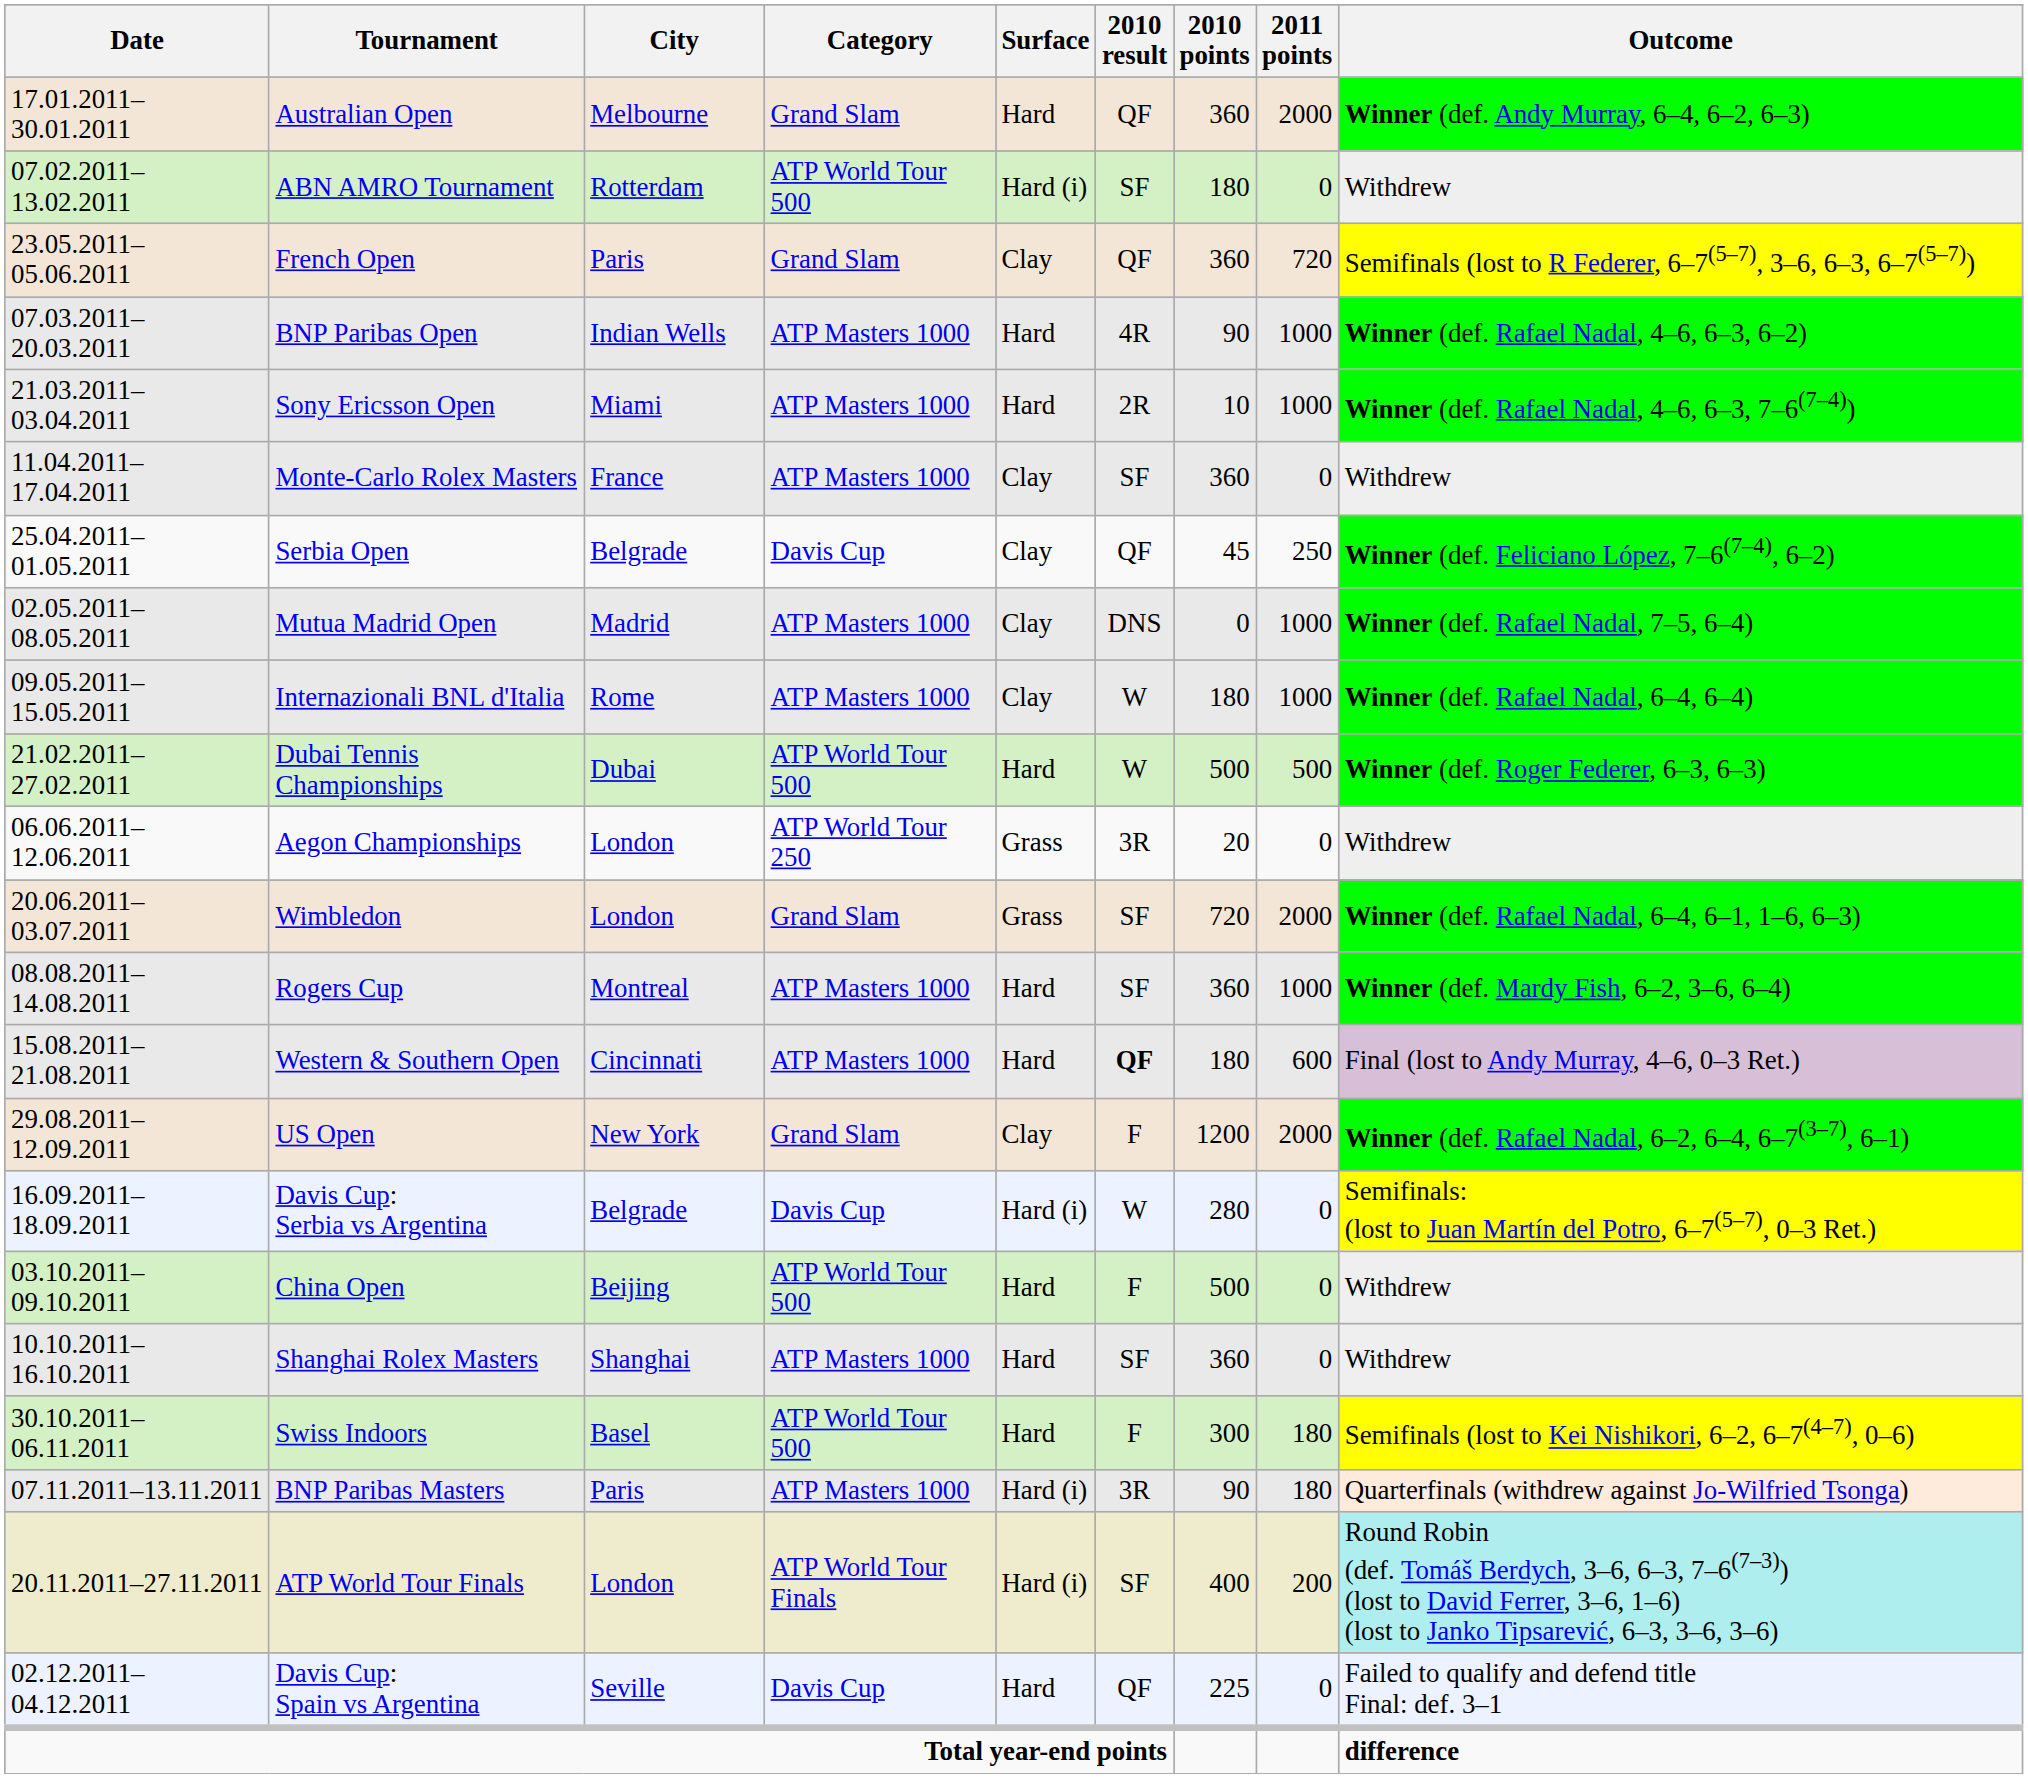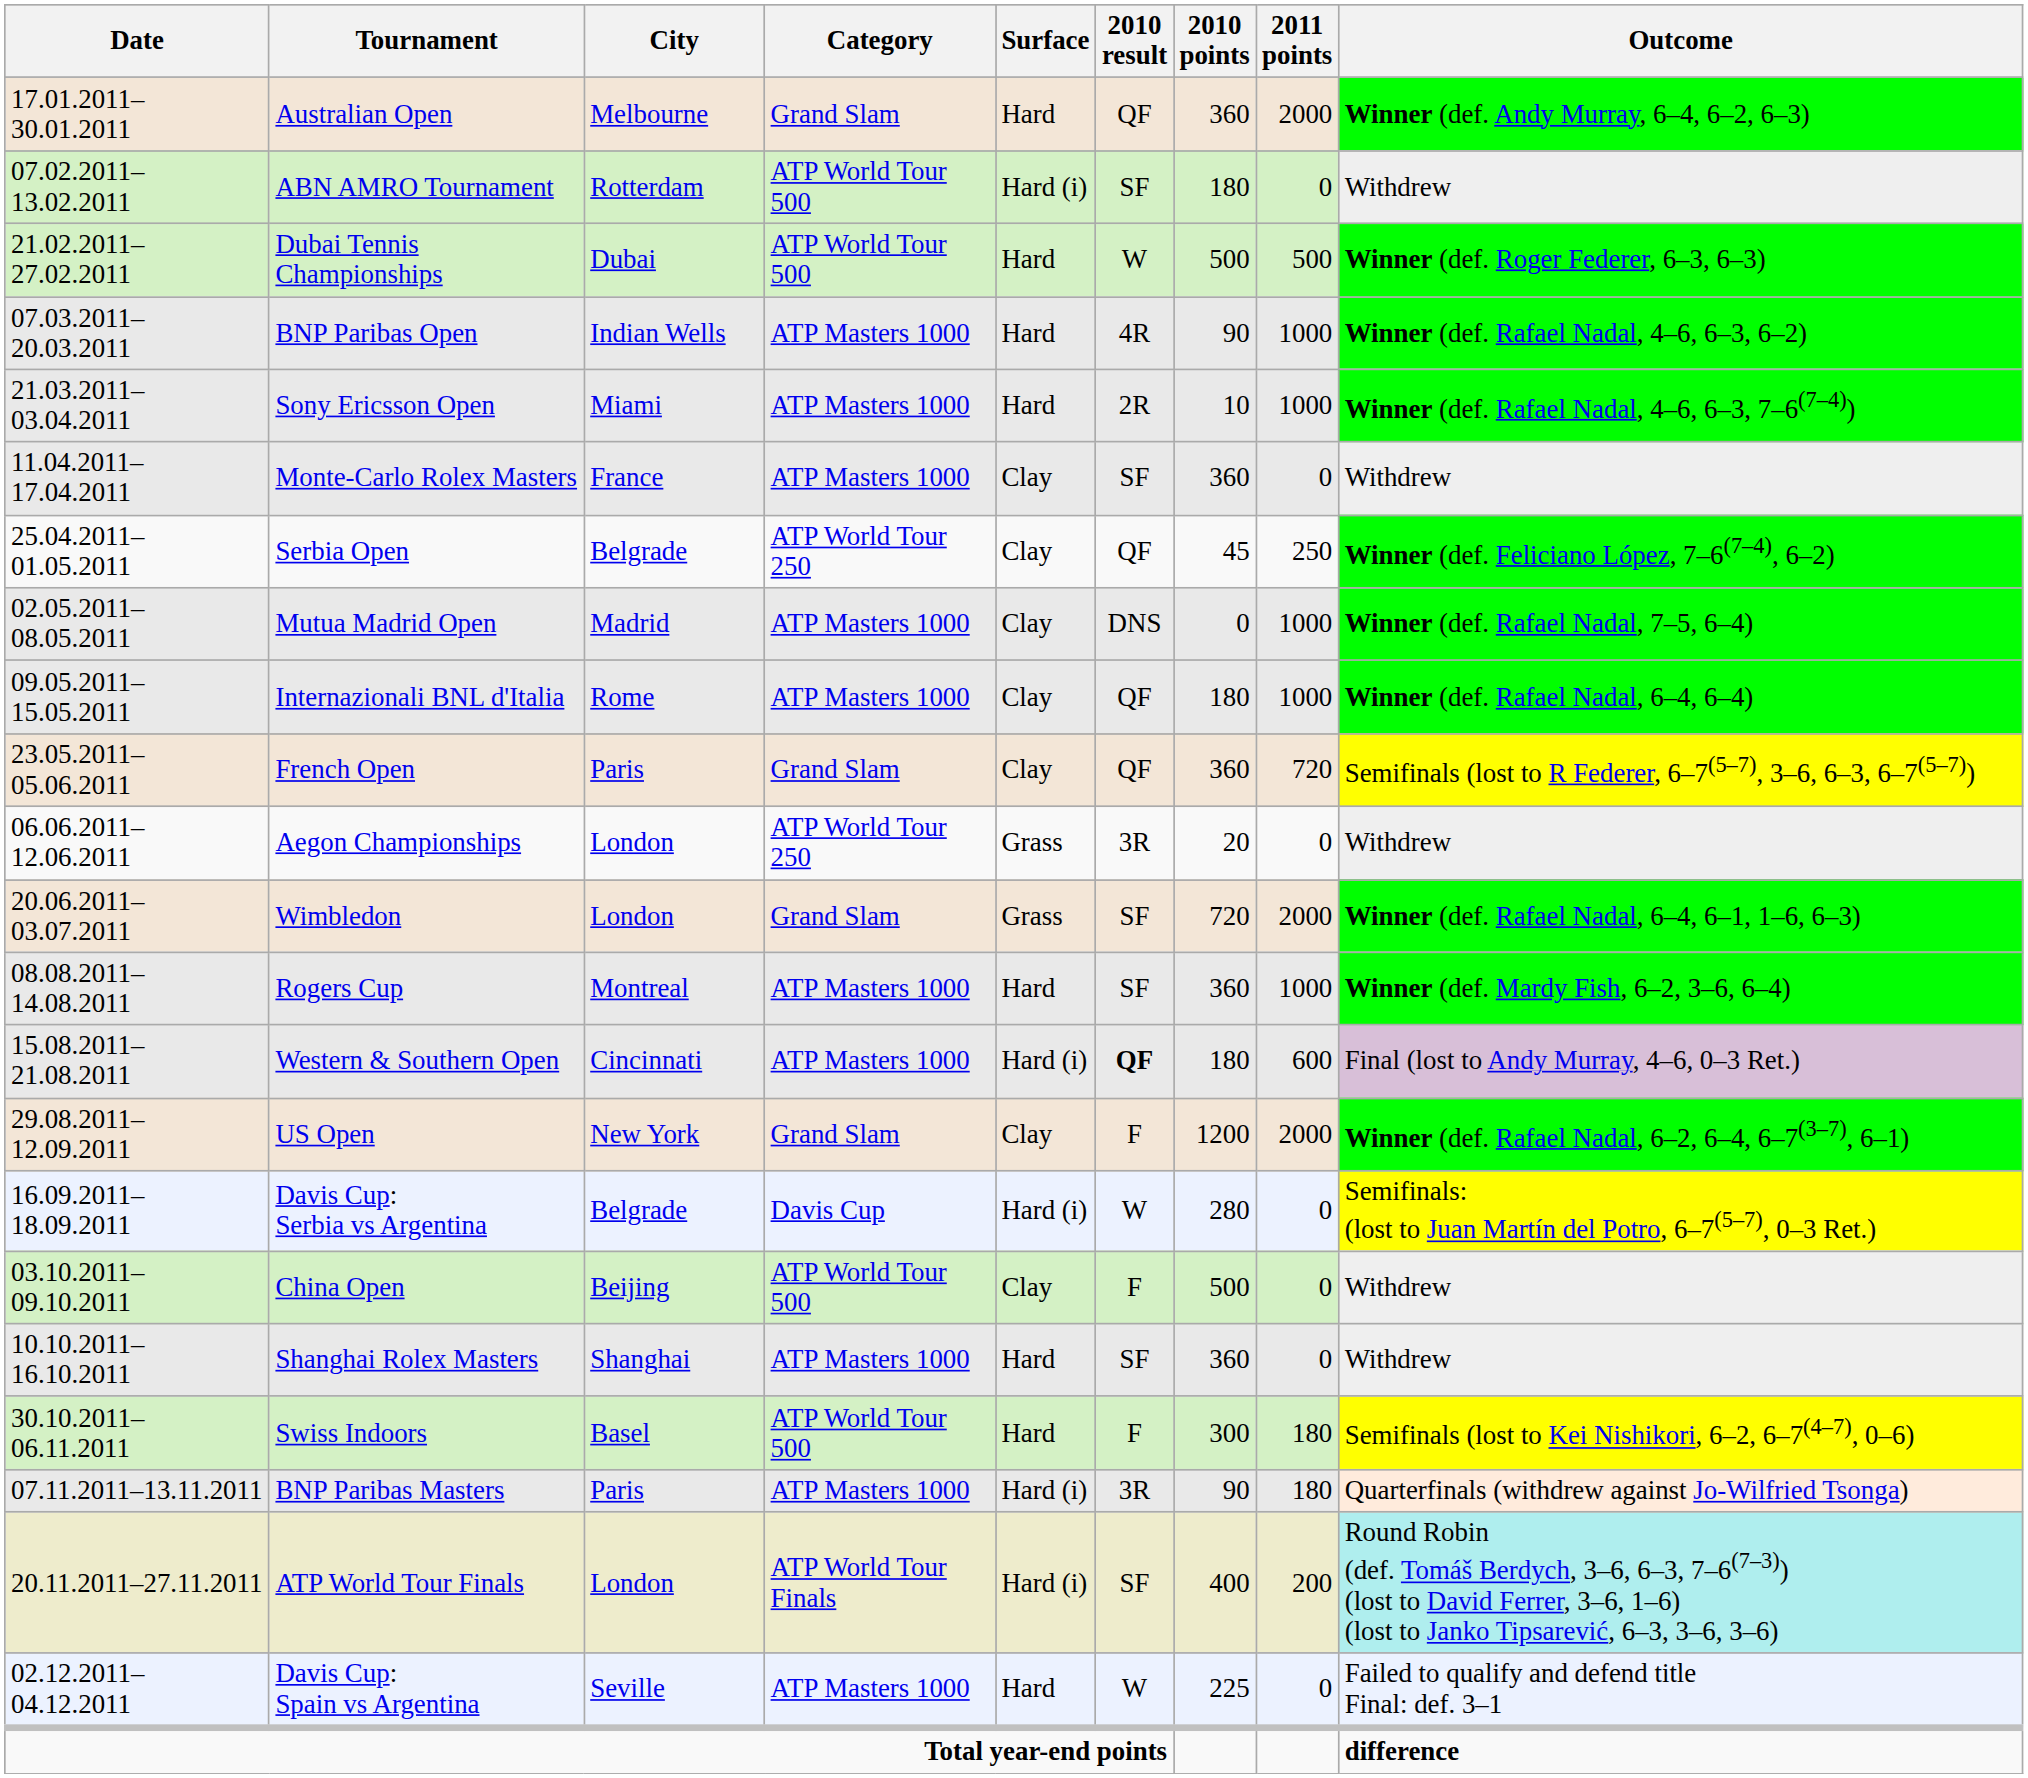 <table class="wikitable">
 <tr>
 <th width=150>Date</th>
 <th width=180>Tournament</th>
 <th width=100>City</th>
 <th width=130>Category</th>
 <th width=40>Surface</th>
 <th width=35>2010 result</th>
 <th width=35>2010 points</th>
 <th width=35>2011 points</th>
 <th width=400>Outcome</th>
 </tr>
 <tr style="background:#F3E6D7;">
 <td>17.01.2011–30.01.2011</td>
 <td><a href='#'>Australian Open</a></td>
 <td><a href='#'>Melbourne</a></td>
 <td><a href='#'>Grand Slam</a></td>
 <td>Hard</td>
 <td align=center>QF</td>
 <td align=right>360</td>
 <td align=right>2000</td>
 <td style="background:lime;"><strong>Winner</strong> (def. <a href='#'>Andy Murray</a>, 6–4, 6–2, 6–3)</td>
 </tr>
 <tr style="background:#D4F1C5;">
 <td>07.02.2011–13.02.2011</td>
 <td><a href='#'>ABN AMRO Tournament</a></td>
 <td><a href='#'>Rotterdam</a></td>
 <td><a href='#'>ATP World Tour 500</a></td>
 <td>Hard (i)</td>
 <td align=center>SF</td>
 <td align=right>180</td>
 <td align=right>0</td>
 <td style="background:#efefef;">Withdrew</td>
 </tr>
-<tr style="background:#F3E6D7;">
-<td>23.05.2011–05.06.2011</td>
-<td><a href='#'>French Open</a></td>
-<td><a href='#'>Paris</a></td>
-<td><a href='#'>Grand Slam</a></td>
-<td>Clay</td>
-<td align=center>QF</td>
-<td align=right>360</td>
-<td align=right>720</td>
-<td style="background:yellow;">Semifinals (lost to <a href='#'>R Federer</a>, 6–7<sup>(5–7)</sup>, 3–6, 6–3, 6–7<sup>(5–7)</sup>)</td>
+<tr style="background:#D4F1C5;">
+<td>21.02.2011–27.02.2011</td>
+<td><a href='#'>Dubai Tennis Championships</a></td>
+<td><a href='#'>Dubai</a></td>
+<td><a href='#'>ATP World Tour 500</a></td>
+<td>Hard</td>
+<td align=center>W</td>
+<td align=right>500</td>
+<td align=right>500</td>
+<td style="background:lime;"><strong>Winner</strong> (def. <a href='#'>Roger Federer</a>, 6–3, 6–3)</td>
 </tr>
 <tr style="background:#E9E9E9;">
 <td>07.03.2011–20.03.2011</td>
 <td><a href='#'>BNP Paribas Open</a></td>
 <td><a href='#'>Indian Wells</a></td>
 <td><a href='#'>ATP Masters 1000</a></td>
 <td>Hard</td>
 <td align=center>4R</td>
 <td align=right>90</td>
 <td align=right>1000</td>
 <td style="background:lime;"><strong>Winner</strong> (def. <a href='#'>Rafael Nadal</a>, 4–6, 6–3, 6–2)</td>
 </tr>
 <tr style="background:#E9E9E9;">
 <td>21.03.2011–03.04.2011</td>
 <td><a href='#'>Sony Ericsson Open</a></td>
 <td><a href='#'>Miami</a></td>
 <td><a href='#'>ATP Masters 1000</a></td>
 <td>Hard</td>
 <td align=center>2R</td>
 <td align=right>10</td>
 <td align=right>1000</td>
 <td style="background:lime;"><strong>Winner</strong> (def. <a href='#'>Rafael Nadal</a>, 4–6, 6–3, 7–6<sup>(7–4)</sup>)</td>
 </tr>
 <tr style="background:#E9E9E9;">
 <td>11.04.2011–17.04.2011</td>
 <td><a href='#'>Monte-Carlo Rolex Masters</a></td>
 <td><a href='#'>France</a></td>
 <td><a href='#'>ATP Masters 1000</a></td>
 <td>Clay</td>
 <td align=center>SF</td>
 <td align=right>360</td>
 <td align=right>0</td>
 <td style="background:#efefef;">Withdrew</td>
 </tr>
 <tr>
 <td>25.04.2011–01.05.2011</td>
 <td><a href='#'>Serbia Open</a></td>
 <td><a href='#'>Belgrade</a></td>
-<td><a href='#'>Davis Cup</a></td>
+<td><a href='#'>ATP World Tour 250</a></td>
 <td>Clay</td>
 <td align=center>QF</td>
 <td align=right>45</td>
 <td align=right>250</td>
 <td style="background:lime;"><strong>Winner</strong> (def. <a href='#'>Feliciano López</a>, 7–6<sup>(7–4)</sup>, 6–2)</td>
 </tr>
 <tr style="background:#E9E9E9;">
 <td>02.05.2011–08.05.2011</td>
 <td><a href='#'>Mutua Madrid Open</a></td>
 <td><a href='#'>Madrid</a></td>
 <td><a href='#'>ATP Masters 1000</a></td>
 <td>Clay</td>
 <td align=center>DNS</td>
 <td align=right>0</td>
 <td align=right>1000</td>
 <td style="background:lime;"><strong>Winner</strong> (def. <a href='#'>Rafael Nadal</a>, 7–5, 6–4)</td>
 </tr>
 <tr style="background:#E9E9E9;">
 <td>09.05.2011–15.05.2011</td>
 <td><a href='#'>Internazionali BNL d'Italia</a></td>
 <td><a href='#'>Rome</a></td>
 <td><a href='#'>ATP Masters 1000</a></td>
 <td>Clay</td>
-<td align=center>W</td>
+<td align=center>QF</td>
 <td align=right>180</td>
 <td align=right>1000</td>
 <td style="background:lime;"><strong>Winner</strong> (def. <a href='#'>Rafael Nadal</a>, 6–4, 6–4)</td>
 </tr>
-<tr style="background:#D4F1C5;">
-<td>21.02.2011–27.02.2011</td>
-<td><a href='#'>Dubai Tennis Championships</a></td>
-<td><a href='#'>Dubai</a></td>
-<td><a href='#'>ATP World Tour 500</a></td>
-<td>Hard</td>
-<td align=center>W</td>
-<td align=right>500</td>
-<td align=right>500</td>
-<td style="background:lime;"><strong>Winner</strong> (def. <a href='#'>Roger Federer</a>, 6–3, 6–3)</td>
+<tr style="background:#F3E6D7;">
+<td>23.05.2011–05.06.2011</td>
+<td><a href='#'>French Open</a></td>
+<td><a href='#'>Paris</a></td>
+<td><a href='#'>Grand Slam</a></td>
+<td>Clay</td>
+<td align=center>QF</td>
+<td align=right>360</td>
+<td align=right>720</td>
+<td style="background:yellow;">Semifinals (lost to <a href='#'>R Federer</a>, 6–7<sup>(5–7)</sup>, 3–6, 6–3, 6–7<sup>(5–7)</sup>)</td>
 </tr>
 <tr>
 <td>06.06.2011–12.06.2011</td>
 <td><a href='#'>Aegon Championships</a></td>
 <td><a href='#'>London</a></td>
 <td><a href='#'>ATP World Tour 250</a></td>
 <td>Grass</td>
 <td align=center>3R</td>
 <td align=right>20</td>
 <td align=right>0</td>
 <td style="background:#efefef;">Withdrew</td>
 </tr>
 <tr style="background:#F3E6D7;">
 <td>20.06.2011–03.07.2011</td>
 <td><a href='#'>Wimbledon</a></td>
 <td><a href='#'>London</a></td>
 <td><a href='#'>Grand Slam</a></td>
 <td>Grass</td>
 <td align=center>SF</td>
 <td align=right>720</td>
 <td align=right>2000</td>
 <td style="background:lime;"><strong>Winner</strong> (def. <a href='#'>Rafael Nadal</a>, 6–4, 6–1, 1–6, 6–3)</td>
 </tr>
 <tr style="background:#E9E9E9;">
 <td>08.08.2011–14.08.2011</td>
 <td><a href='#'>Rogers Cup</a></td>
 <td><a href='#'>Montreal</a></td>
 <td><a href='#'>ATP Masters 1000</a></td>
 <td>Hard</td>
 <td align=center>SF</td>
 <td align=right>360</td>
 <td align=right>1000</td>
 <td style="background:lime;"><strong>Winner</strong> (def. <a href='#'>Mardy Fish</a>, 6–2, 3–6, 6–4)</td>
 </tr>
 <tr style="background:#E9E9E9;">
 <td>15.08.2011–21.08.2011</td>
 <td><a href='#'>Western & Southern Open</a></td>
 <td><a href='#'>Cincinnati</a></td>
 <td><a href='#'>ATP Masters 1000</a></td>
-<td>Hard</td>
+<td>Hard (i)</td>
 <td align=center><strong>QF</strong></td>
 <td align=right>180</td>
 <td align=right>600</td>
 <td style="background:thistle;">Final (lost to <a href='#'>Andy Murray</a>, 4–6, 0–3 Ret.)</td>
 </tr>
 <tr style="background:#F3E6D7;">
 <td>29.08.2011–12.09.2011</td>
 <td><a href='#'>US Open</a></td>
 <td><a href='#'>New York</a></td>
 <td><a href='#'>Grand Slam</a></td>
 <td>Clay</td>
 <td align=center>F</td>
 <td align=right>1200</td>
 <td align=right>2000</td>
 <td style="background:lime;"><strong>Winner</strong> (def. <a href='#'>Rafael Nadal</a>, 6–2, 6–4, 6–7<sup>(3–7)</sup>, 6–1)</td>
 </tr>
 <tr style="background:#ECF2FF;">
 <td>16.09.2011–18.09.2011</td>
 <td><a href='#'>Davis Cup</a>: <br> <a href='#'>Serbia vs Argentina</a></td>
 <td><a href='#'>Belgrade</a></td>
 <td><a href='#'>Davis Cup</a></td>
 <td>Hard (i)</td>
 <td align=center>W</td>
 <td align=right>280</td>
 <td align=right>0</td>
 <td style="background:yellow;">Semifinals:  <br> (lost to <a href='#'>Juan Martín del Potro</a>, 6–7<sup>(5–7)</sup>, 0–3 Ret.)</td>
 </tr>
 <tr style="background:#D4F1C5;">
 <td>03.10.2011–09.10.2011</td>
 <td><a href='#'>China Open</a></td>
 <td><a href='#'>Beijing</a></td>
 <td><a href='#'>ATP World Tour 500</a></td>
-<td>Hard</td>
+<td>Clay</td>
 <td align=center>F</td>
 <td align=right>500</td>
 <td align=right>0</td>
 <td style="background:#efefef;">Withdrew</td>
 </tr>
 <tr style="background:#E9E9E9;">
 <td>10.10.2011–16.10.2011</td>
 <td><a href='#'>Shanghai Rolex Masters</a></td>
 <td><a href='#'>Shanghai</a></td>
 <td><a href='#'>ATP Masters 1000</a></td>
 <td>Hard</td>
 <td align=center>SF</td>
 <td align=right>360</td>
 <td align=right>0</td>
 <td style="background:#efefef;">Withdrew</td>
 </tr>
 <tr style="background:#D4F1C5;">
 <td>30.10.2011–06.11.2011</td>
 <td><a href='#'>Swiss Indoors</a></td>
 <td><a href='#'>Basel</a></td>
 <td><a href='#'>ATP World Tour 500</a></td>
 <td>Hard</td>
 <td align=center>F</td>
 <td align=right>300</td>
 <td align=right>180</td>
 <td style="background:yellow;">Semifinals (lost to <a href='#'>Kei Nishikori</a>, 6–2, 6–7<sup>(4–7)</sup>, 0–6)</td>
 </tr>
 <tr style="background:#E9E9E9;">
 <td>07.11.2011–13.11.2011</td>
 <td><a href='#'>BNP Paribas Masters</a></td>
 <td><a href='#'>Paris</a></td>
 <td><a href='#'>ATP Masters 1000</a></td>
 <td>Hard (i)</td>
 <td align=center>3R</td>
 <td align=right>90</td>
 <td align=right>180</td>
 <td style="background:#ffebdc;">Quarterfinals (withdrew against <a href='#'>Jo-Wilfried Tsonga</a>)</td>
 </tr>
 <tr style="background:#eeeccc;">
 <td>20.11.2011–27.11.2011</td>
 <td><a href='#'>ATP World Tour Finals</a></td>
 <td><a href='#'>London</a></td>
 <td><a href='#'>ATP World Tour Finals</a></td>
 <td>Hard (i)</td>
 <td align=center>SF</td>
 <td align=right>400</td>
 <td align=right>200</td>
 <td style="background:#afeeee;">Round Robin <br> (def. <a href='#'>Tomáš Berdych</a>, 3–6, 6–3, 7–6<sup>(7–3)</sup>) <br> (lost to <a href='#'>David Ferrer</a>, 3–6, 1–6) <br> (lost to <a href='#'>Janko Tipsarević</a>, 6–3, 3–6, 3–6)</td>
 </tr>
 <tr style="background:#ECF2FF;">
 <td>02.12.2011–04.12.2011</td>
 <td><a href='#'>Davis Cup</a>: <br><a href='#'>Spain vs Argentina</a></td>
 <td><a href='#'>Seville</a></td>
-<td><a href='#'>Davis Cup</a></td>
+<td><a href='#'>ATP Masters 1000</a></td>
 <td>Hard</td>
-<td align=center>QF</td>
+<td align=center>W</td>
 <td align=right>225</td>
 <td align=right>0</td>
 <td stylestyle="background:#efefef;">Failed to qualify and defend title <br> Final: <strong></strong> def.  3–1</td>
 </tr>
 <tr style="border-top:4px solid silver;">
 <td colspan=6 align=right><strong>Total year-end points</strong></td>
 <td align=right></td>
 <td align=right></td>
 <td>  <strong>difference</strong></td>
 </tr>
 </table>
